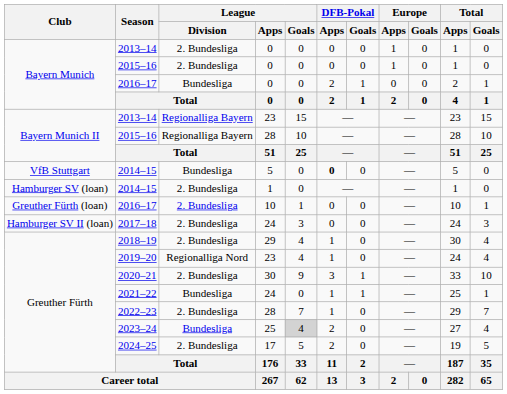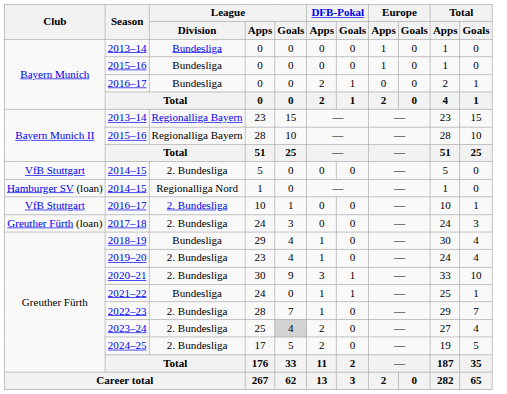 <table class="wikitable" style="text-align:center">
 <tr>
 <th rowspan="2">Club</th>
 <th rowspan="2">Season</th>
 <th colspan="3">League</th>
 <th colspan="2"><a href='#'>DFB-Pokal</a></th>
 <th colspan="2">Europe</th>
 <th colspan="2">Total</th>
 </tr>
 <tr>
 <th>Division</th>
 <th>Apps</th>
 <th>Goals</th>
 <th>Apps</th>
 <th>Goals</th>
 <th>Apps</th>
 <th>Goals</th>
 <th>Apps</th>
 <th>Goals</th>
 </tr>
 <tr>
 <td rowspan="4"><a href='#'>Bayern Munich</a></td>
 <td><a href='#'>2013–14</a></td>
-<td>2. Bundesliga</td>
+<td><a href='#'>Bundesliga</a></td>
 <td>0</td>
 <td>0</td>
 <td>0</td>
 <td>0</td>
 <td>1</td>
 <td>0</td>
 <td>1</td>
 <td>0</td>
 </tr>
 <tr>
 <td><a href='#'>2015–16</a></td>
-<td>2. Bundesliga</td>
+<td>Bundesliga</td>
 <td>0</td>
 <td>0</td>
 <td>0</td>
 <td>0</td>
 <td>1</td>
 <td>0</td>
 <td>1</td>
 <td>0</td>
 </tr>
 <tr>
 <td><a href='#'>2016–17</a></td>
 <td>Bundesliga</td>
 <td>0</td>
 <td>0</td>
 <td>2</td>
 <td>1</td>
 <td>0</td>
 <td>0</td>
 <td>2</td>
 <td>1</td>
 </tr>
 <tr>
 <th colspan="2">Total</th>
 <th>0</th>
 <th>0</th>
 <th>2</th>
 <th>1</th>
 <th>2</th>
 <th>0</th>
 <th>4</th>
 <th>1</th>
 </tr>
 <tr>
 <td rowspan="3"><a href='#'>Bayern Munich II</a></td>
 <td><a href='#'>2013–14</a></td>
 <td><a href='#'>Regionalliga Bayern</a></td>
 <td>23</td>
 <td>15</td>
 <td colspan="2">—</td>
 <td colspan="2">—</td>
 <td>23</td>
 <td>15</td>
 </tr>
 <tr>
 <td><a href='#'>2015–16</a></td>
 <td>Regionalliga Bayern</td>
 <td>28</td>
 <td>10</td>
 <td colspan="2">—</td>
 <td colspan="2">—</td>
 <td>28</td>
 <td>10</td>
 </tr>
 <tr>
 <th colspan="2">Total</th>
 <th>51</th>
 <th>25</th>
 <th colspan="2">—</th>
 <th colspan="2">—</th>
 <th>51</th>
 <th>25</th>
 </tr>
 <tr>
 <td><a href='#'>VfB Stuttgart</a></td>
 <td><a href='#'>2014–15</a></td>
-<td>Bundesliga</td>
+<td>2. Bundesliga</td>
 <td>5</td>
 <td>0</td>
-<td><strong>0</strong></td>
+<td>0</td>
 <td>0</td>
 <td colspan="2">—</td>
 <td>5</td>
 <td>0</td>
 </tr>
 <tr>
 <td><a href='#'>Hamburger SV</a> (loan)</td>
 <td><a href='#'>2014–15</a></td>
-<td>2. Bundesliga</td>
+<td>Regionalliga Nord</td>
 <td>1</td>
 <td>0</td>
 <td colspan="2">—</td>
 <td colspan="2">—</td>
 <td>1</td>
 <td>0</td>
 </tr>
 <tr>
-<td><a href='#'>Greuther Fürth</a> (loan)</td>
+<td><a href='#'>VfB Stuttgart</a></td>
 <td><a href='#'>2016–17</a></td>
 <td><a href='#'>2. Bundesliga</a></td>
 <td>10</td>
 <td>1</td>
 <td>0</td>
 <td>0</td>
 <td colspan="2">—</td>
 <td>10</td>
 <td>1</td>
 </tr>
 <tr>
-<td><a href='#'>Hamburger SV II</a> (loan)</td>
+<td><a href='#'>Greuther Fürth</a> (loan)</td>
 <td><a href='#'>2017–18</a></td>
 <td>2. Bundesliga</td>
 <td>24</td>
 <td>3</td>
 <td>0</td>
 <td>0</td>
 <td colspan="2">—</td>
 <td>24</td>
 <td>3</td>
 </tr>
 <tr>
 <td rowspan="8">Greuther Fürth</td>
 <td><a href='#'>2018–19</a></td>
-<td>2. Bundesliga</td>
+<td>Bundesliga</td>
 <td>29</td>
 <td>4</td>
 <td>1</td>
 <td>0</td>
 <td colspan="2">—</td>
 <td>30</td>
 <td>4</td>
 </tr>
 <tr>
 <td><a href='#'>2019–20</a></td>
-<td>Regionalliga Nord</td>
+<td>2. Bundesliga</td>
 <td>23</td>
 <td>4</td>
 <td>1</td>
 <td>0</td>
 <td colspan="2">—</td>
 <td>24</td>
 <td>4</td>
 </tr>
 <tr>
 <td><a href='#'>2020–21</a></td>
 <td>2. Bundesliga</td>
 <td>30</td>
 <td>9</td>
 <td>3</td>
 <td>1</td>
 <td colspan="2">—</td>
 <td>33</td>
 <td>10</td>
 </tr>
 <tr>
 <td><a href='#'>2021–22</a></td>
 <td>Bundesliga</td>
 <td>24</td>
 <td>0</td>
 <td>1</td>
 <td>1</td>
 <td colspan="2">—</td>
 <td>25</td>
 <td>1</td>
 </tr>
 <tr>
 <td><a href='#'>2022–23</a></td>
 <td>2. Bundesliga</td>
 <td>28</td>
 <td>7</td>
 <td>1</td>
 <td>0</td>
 <td colspan="2">—</td>
 <td>29</td>
 <td>7</td>
 </tr>
 <tr>
 <td><a href='#'>2023–24</a></td>
-<td><a href='#'>Bundesliga</a></td>
+<td>2. Bundesliga</td>
 <td>25</td>
 <td style="background: lightgrey;">4</td>
 <td>2</td>
 <td>0</td>
 <td colspan="2">—</td>
 <td>27</td>
 <td>4</td>
 </tr>
 <tr>
 <td><a href='#'>2024–25</a></td>
 <td>2. Bundesliga</td>
 <td>17</td>
 <td>5</td>
 <td>2</td>
 <td>0</td>
 <td colspan="2">—</td>
 <td>19</td>
 <td>5</td>
 </tr>
 <tr>
 <th colspan="2">Total</th>
 <th>176</th>
 <th>33</th>
 <th>11</th>
 <th>2</th>
 <th colspan="2">—</th>
 <th>187</th>
 <th>35</th>
 </tr>
 <tr>
 <th colspan="3">Career total</th>
 <th>267</th>
 <th>62</th>
 <th>13</th>
 <th>3</th>
 <th>2</th>
 <th>0</th>
 <th>282</th>
 <th>65</th>
 </tr>
 </table>
